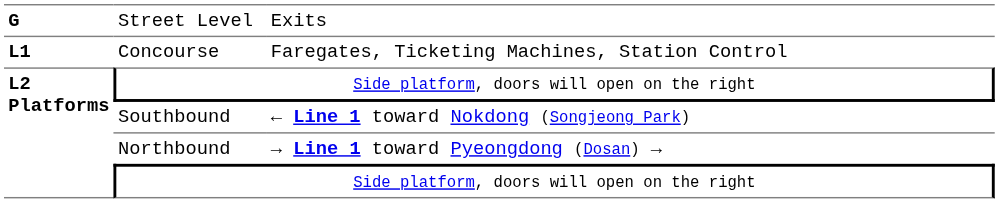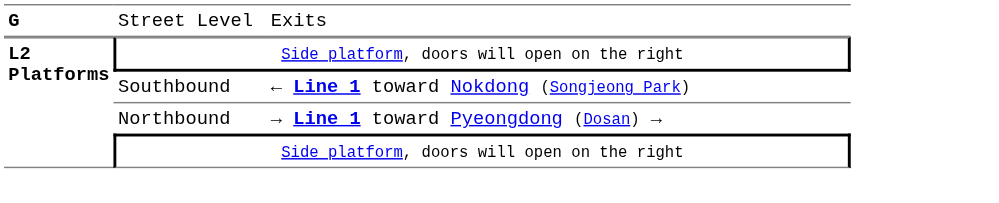 <table table border=0 cellspacing=0 cellpadding=3>
 <tr>
 <td style="border-top:solid 1px gray;border-bottom:solid 1px gray;" width=50 valign=top><strong>G</strong></td>
 <td style="border-top:solid 1px gray;border-bottom:solid 1px gray;" width=100 valign=top>Street Level</td>
 <td style="border-top:solid 1px gray;border-bottom:solid 1px gray;" width=400 valign=top>Exits</td>
-</tr>
-<tr>
-<td style="border-bottom:solid 0 gray;" width=50 valign=top><strong>L1</strong></td>
-<td style="border-bottom:solid 0 gray;" width=100 valign=top>Concourse</td>
-<td style="border-bottom:solid 0 gray;" width=500 valign=top>Faregates, Ticketing Machines, Station Control</td>
 </tr>
 <tr>
 <td style="border-top:solid 1px gray;border-bottom:solid 1px gray;" rowspan=4 valign=top><strong>L2<br>Platforms</strong></td>
 <td style="border-top:solid 1px gray;border-right:solid 2px black;border-left:solid 2px black;border-bottom:solid 2px black;text-align:center;" colspan=2><small><a href='#'>Side platform</a>, doors will open on the right</small></td>
 </tr>
 <tr>
 <td style="border-bottom:solid 1px gray;">Southbound</td>
 <td style="border-bottom:solid 1px gray;">← <a href='#'><span><span><strong>Line 1</strong></span></span></a> toward <a href='#'>Nokdong</a> <small>(<a href='#'>Songjeong Park</a>)</small></td>
 </tr>
 <tr>
 <td>Northbound</td>
 <td><span>→</span> <a href='#'><span><span><strong>Line 1</strong></span></span></a> toward <a href='#'>Pyeongdong</a> <small>(<a href='#'>Dosan</a>)</small> →</td>
 </tr>
 <tr>
 <td style="border-top:solid 2px black;border-right:solid 2px black;border-left:solid 2px black;border-bottom:solid 1px gray;text-align:center;" colspan=2><small><a href='#'>Side platform</a>, doors will open on the right</small></td>
 </tr>
 </table>
